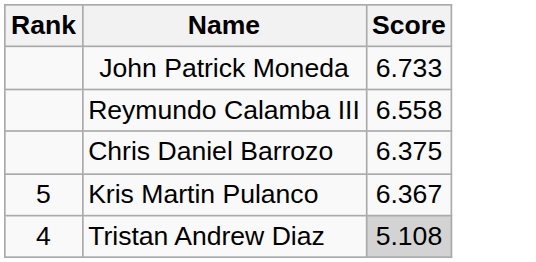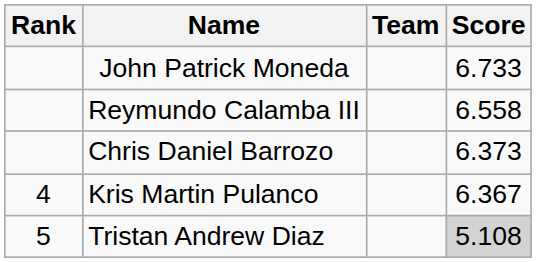 <table class="wikitable" style="text-align:center">
 <tr>
 <th>Rank</th>
 <th>Name</th>
+<th>Team</th>
 <th>Score</th>
 </tr>
 <tr>
 <td></td>
 <td>John Patrick Moneda</td>
+<td></td>
 <td>6.733</td>
 </tr>
 <tr>
 <td></td>
 <td align="left">Reymundo Calamba III</td>
+<td align="left"></td>
 <td>6.558</td>
 </tr>
 <tr>
 <td></td>
 <td align="left">Chris Daniel Barrozo</td>
-<td>6.375</td>
+<td align="left"></td>
+<td>6.373</td>
+</tr>
+<tr>
+<td>4</td>
+<td align="left">Kris Martin Pulanco</td>
+<td align="left"></td>
+<td>6.367</td>
 </tr>
 <tr>
 <td>5</td>
-<td align="left">Kris Martin Pulanco</td>
-<td>6.367</td>
-</tr>
-<tr>
-<td>4</td>
 <td align="left">Tristan Andrew Diaz</td>
+<td align="left"></td>
 <td style="background: lightgrey;">5.108</td>
 </tr>
 </table>
